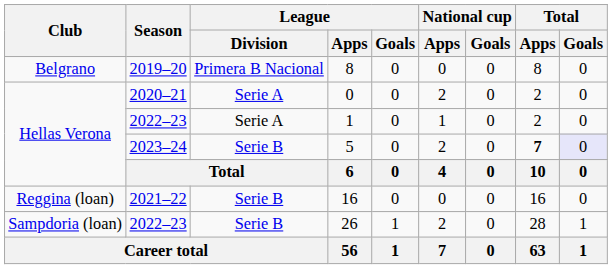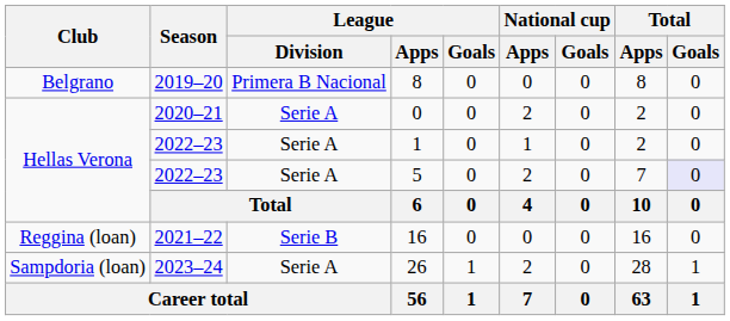 <table class="wikitable" style="text-align:center">
 <tr>
 <th rowspan="2">Club</th>
 <th rowspan="2">Season</th>
 <th colspan="3">League</th>
 <th colspan="2">National cup</th>
 <th colspan="2">Total</th>
 </tr>
 <tr>
 <th>Division</th>
 <th>Apps</th>
 <th>Goals</th>
 <th>Apps</th>
 <th>Goals</th>
 <th>Apps</th>
 <th>Goals</th>
 </tr>
 <tr>
 <td><a href='#'>Belgrano</a></td>
 <td><a href='#'>2019–20</a></td>
 <td><a href='#'>Primera B Nacional</a></td>
 <td>8</td>
 <td>0</td>
 <td>0</td>
 <td>0</td>
 <td>8</td>
 <td>0</td>
 </tr>
 <tr>
 <td rowspan="4"><a href='#'>Hellas Verona</a></td>
 <td><a href='#'>2020–21</a></td>
 <td><a href='#'>Serie A</a></td>
 <td>0</td>
 <td>0</td>
 <td>2</td>
 <td>0</td>
 <td>2</td>
 <td>0</td>
 </tr>
 <tr>
 <td><a href='#'>2022–23</a></td>
 <td>Serie A</td>
 <td>1</td>
 <td>0</td>
 <td>1</td>
 <td>0</td>
 <td>2</td>
 <td>0</td>
 </tr>
 <tr>
-<td><a href='#'>2023–24</a></td>
-<td><a href='#'>Serie B</a></td>
+<td><a href='#'>2022–23</a></td>
+<td>Serie A</td>
 <td>5</td>
 <td>0</td>
 <td>2</td>
 <td>0</td>
-<td><strong>7</strong></td>
+<td>7</td>
 <td style="background: lavender;">0</td>
 </tr>
 <tr>
 <th colspan="2">Total</th>
 <th>6</th>
 <th>0</th>
 <th>4</th>
 <th>0</th>
 <th>10</th>
 <th>0</th>
 </tr>
 <tr>
 <td><a href='#'>Reggina</a> (loan)</td>
 <td><a href='#'>2021–22</a></td>
 <td><a href='#'>Serie B</a></td>
 <td>16</td>
 <td>0</td>
 <td>0</td>
 <td>0</td>
 <td>16</td>
 <td>0</td>
 </tr>
 <tr>
 <td><a href='#'>Sampdoria</a> (loan)</td>
-<td><a href='#'>2022–23</a></td>
-<td><a href='#'>Serie B</a></td>
+<td><a href='#'>2023–24</a></td>
+<td>Serie A</td>
 <td>26</td>
 <td>1</td>
 <td>2</td>
 <td>0</td>
 <td>28</td>
 <td>1</td>
 </tr>
 <tr>
 <th colspan="3">Career total</th>
 <th>56</th>
 <th>1</th>
 <th>7</th>
 <th>0</th>
 <th>63</th>
 <th>1</th>
 </tr>
 </table>
